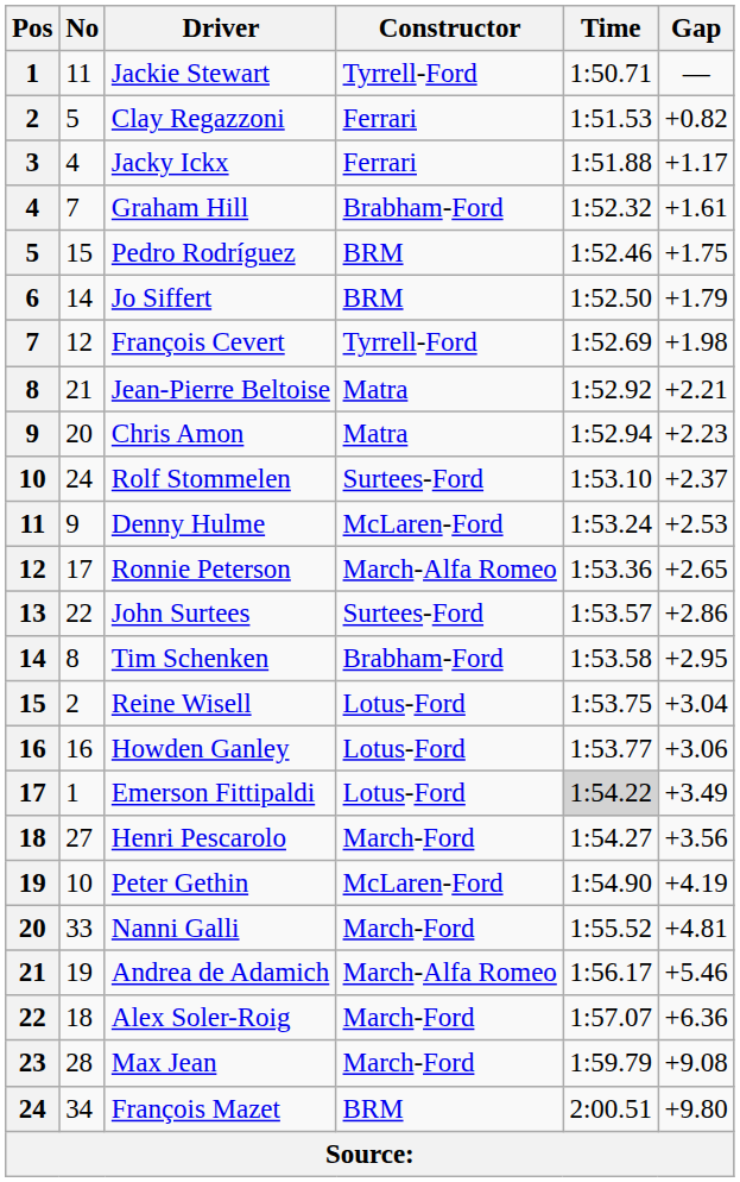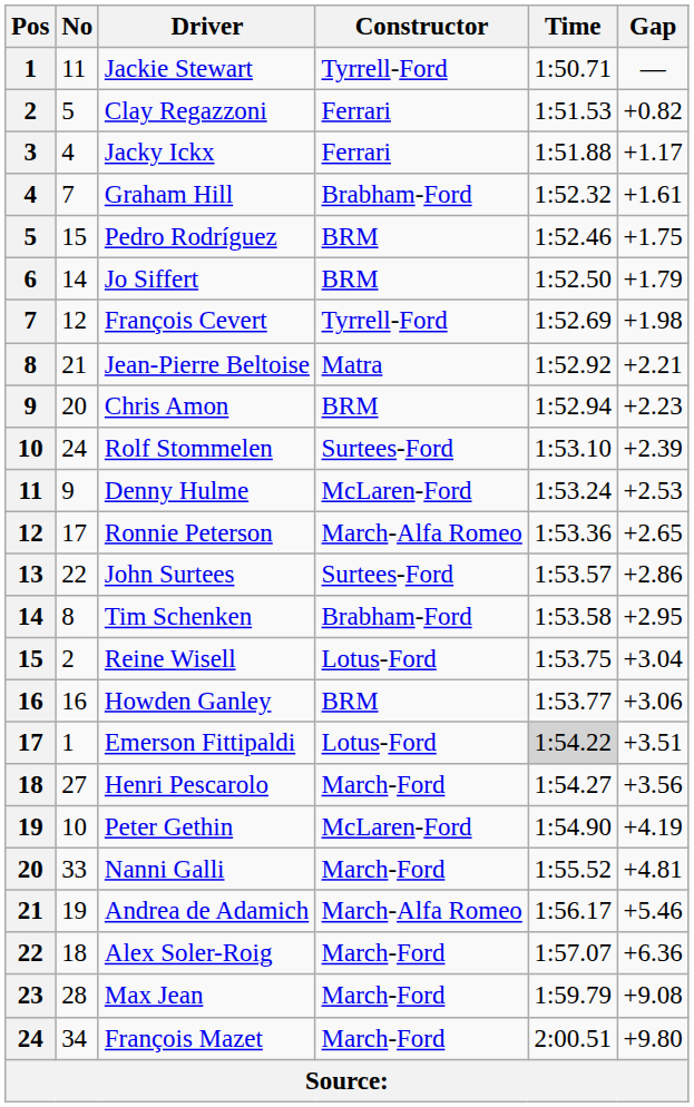 <table class="wikitable sortable" style="font-size: 95%">
 <tr>
 <th>Pos</th>
 <th>No</th>
 <th>Driver</th>
 <th>Constructor</th>
 <th>Time</th>
 <th>Gap</th>
 </tr>
 <tr>
 <th>1</th>
 <td>11</td>
 <td> <a href='#'>Jackie Stewart</a></td>
 <td><a href='#'>Tyrrell</a>-<a href='#'>Ford</a></td>
 <td>1:50.71</td>
 <td align="center">—</td>
 </tr>
 <tr>
 <th>2</th>
 <td>5</td>
 <td> <a href='#'>Clay Regazzoni</a></td>
 <td><a href='#'>Ferrari</a></td>
 <td>1:51.53</td>
 <td>+0.82</td>
 </tr>
 <tr>
 <th>3</th>
 <td>4</td>
 <td> <a href='#'>Jacky Ickx</a></td>
 <td><a href='#'>Ferrari</a></td>
 <td>1:51.88</td>
 <td>+1.17</td>
 </tr>
 <tr>
 <th>4</th>
 <td>7</td>
 <td> <a href='#'>Graham Hill</a></td>
 <td><a href='#'>Brabham</a>-<a href='#'>Ford</a></td>
 <td>1:52.32</td>
 <td>+1.61</td>
 </tr>
 <tr>
 <th>5</th>
 <td>15</td>
 <td> <a href='#'>Pedro Rodríguez</a></td>
 <td><a href='#'>BRM</a></td>
 <td>1:52.46</td>
 <td>+1.75</td>
 </tr>
 <tr>
 <th>6</th>
 <td>14</td>
 <td> <a href='#'>Jo Siffert</a></td>
 <td><a href='#'>BRM</a></td>
 <td>1:52.50</td>
 <td>+1.79</td>
 </tr>
 <tr>
 <th>7</th>
 <td>12</td>
 <td> <a href='#'>François Cevert</a></td>
 <td><a href='#'>Tyrrell</a>-<a href='#'>Ford</a></td>
 <td>1:52.69</td>
 <td>+1.98</td>
 </tr>
 <tr>
 <th>8</th>
 <td>21</td>
 <td> <a href='#'>Jean-Pierre Beltoise</a></td>
 <td><a href='#'>Matra</a></td>
 <td>1:52.92</td>
 <td>+2.21</td>
 </tr>
 <tr>
 <th>9</th>
 <td>20</td>
 <td> <a href='#'>Chris Amon</a></td>
-<td><a href='#'>Matra</a></td>
+<td><a href='#'>BRM</a></td>
 <td>1:52.94</td>
 <td>+2.23</td>
 </tr>
 <tr>
 <th>10</th>
 <td>24</td>
 <td> <a href='#'>Rolf Stommelen</a></td>
 <td><a href='#'>Surtees</a>-<a href='#'>Ford</a></td>
 <td>1:53.10</td>
-<td>+2.37</td>
+<td>+2.39</td>
 </tr>
 <tr>
 <th>11</th>
 <td>9</td>
 <td> <a href='#'>Denny Hulme</a></td>
 <td><a href='#'>McLaren</a>-<a href='#'>Ford</a></td>
 <td>1:53.24</td>
 <td>+2.53</td>
 </tr>
 <tr>
 <th>12</th>
 <td>17</td>
 <td> <a href='#'>Ronnie Peterson</a></td>
 <td><a href='#'>March</a>-<a href='#'>Alfa Romeo</a></td>
 <td>1:53.36</td>
 <td>+2.65</td>
 </tr>
 <tr>
 <th>13</th>
 <td>22</td>
 <td> <a href='#'>John Surtees</a></td>
 <td><a href='#'>Surtees</a>-<a href='#'>Ford</a></td>
 <td>1:53.57</td>
 <td>+2.86</td>
 </tr>
 <tr>
 <th>14</th>
 <td>8</td>
 <td> <a href='#'>Tim Schenken</a></td>
 <td><a href='#'>Brabham</a>-<a href='#'>Ford</a></td>
 <td>1:53.58</td>
 <td>+2.95</td>
 </tr>
 <tr>
 <th>15</th>
 <td>2</td>
 <td> <a href='#'>Reine Wisell</a></td>
 <td><a href='#'>Lotus</a>-<a href='#'>Ford</a></td>
 <td>1:53.75</td>
 <td>+3.04</td>
 </tr>
 <tr>
 <th>16</th>
 <td>16</td>
 <td> <a href='#'>Howden Ganley</a></td>
-<td><a href='#'>Lotus</a>-<a href='#'>Ford</a></td>
+<td><a href='#'>BRM</a></td>
 <td>1:53.77</td>
 <td>+3.06</td>
 </tr>
 <tr>
 <th>17</th>
 <td>1</td>
 <td> <a href='#'>Emerson Fittipaldi</a></td>
 <td><a href='#'>Lotus</a>-<a href='#'>Ford</a></td>
 <td style="background: lightgrey;">1:54.22</td>
-<td>+3.49</td>
+<td>+3.51</td>
 </tr>
 <tr>
 <th>18</th>
 <td>27</td>
 <td> <a href='#'>Henri Pescarolo</a></td>
 <td><a href='#'>March</a>-<a href='#'>Ford</a></td>
 <td>1:54.27</td>
 <td>+3.56</td>
 </tr>
 <tr>
 <th>19</th>
 <td>10</td>
 <td> <a href='#'>Peter Gethin</a></td>
 <td><a href='#'>McLaren</a>-<a href='#'>Ford</a></td>
 <td>1:54.90</td>
 <td>+4.19</td>
 </tr>
 <tr>
 <th>20</th>
 <td>33</td>
 <td> <a href='#'>Nanni Galli</a></td>
 <td><a href='#'>March</a>-<a href='#'>Ford</a></td>
 <td>1:55.52</td>
 <td>+4.81</td>
 </tr>
 <tr>
 <th>21</th>
 <td>19</td>
 <td> <a href='#'>Andrea de Adamich</a></td>
 <td><a href='#'>March</a>-<a href='#'>Alfa Romeo</a></td>
 <td>1:56.17</td>
 <td>+5.46</td>
 </tr>
 <tr>
 <th>22</th>
 <td>18</td>
 <td> <a href='#'>Alex Soler-Roig</a></td>
 <td><a href='#'>March</a>-<a href='#'>Ford</a></td>
 <td>1:57.07</td>
 <td>+6.36</td>
 </tr>
 <tr>
 <th>23</th>
 <td>28</td>
 <td> <a href='#'>Max Jean</a></td>
 <td><a href='#'>March</a>-<a href='#'>Ford</a></td>
 <td>1:59.79</td>
 <td>+9.08</td>
 </tr>
 <tr>
 <th>24</th>
 <td>34</td>
 <td> <a href='#'>François Mazet</a></td>
-<td><a href='#'>BRM</a></td>
+<td><a href='#'>March</a>-<a href='#'>Ford</a></td>
 <td>2:00.51</td>
 <td>+9.80</td>
 </tr>
 <tr>
 <th colspan=6>Source:</th>
 </tr>
 </table>
